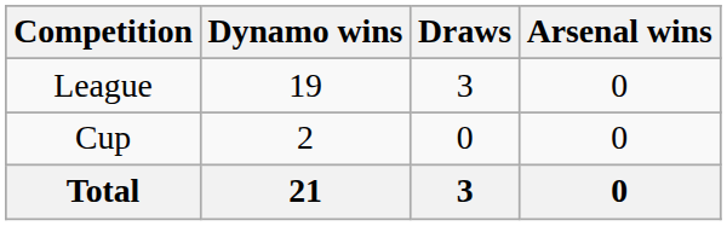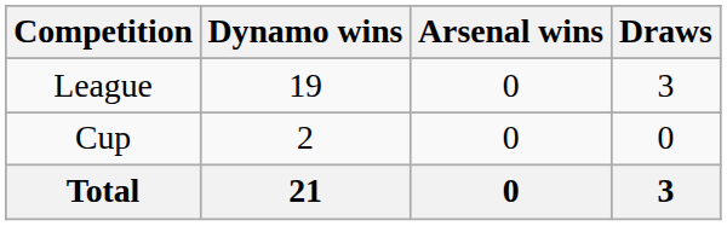 <table class="wikitable" style="text-align: center;">
 <tr>
 <th>Competition</th>
 <th>Dynamo wins</th>
+<th>Arsenal wins</th>
 <th>Draws</th>
-<th>Arsenal wins</th>
 </tr>
 <tr>
 <td>League</td>
 <td>19</td>
+<td>0</td>
 <td>3</td>
-<td>0</td>
 </tr>
 <tr>
 <td>Cup</td>
 <td>2</td>
 <td>0</td>
 <td>0</td>
 </tr>
 <tr>
 <th>Total</th>
 <th>21</th>
+<th>0</th>
 <th>3</th>
-<th>0</th>
 </tr>
 </table>
